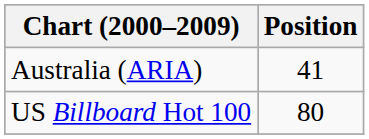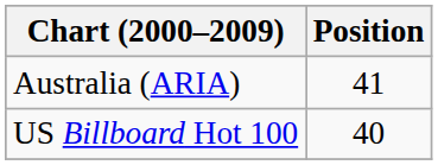 <table class="wikitable">
 <tr>
 <th>Chart (2000–2009)</th>
 <th>Position</th>
 </tr>
 <tr>
 <td>Australia (<a href='#'>ARIA</a>)</td>
 <td style="text-align:center;">41</td>
 </tr>
 <tr>
 <td>US <a href='#'><em>Billboard</em> Hot 100</a></td>
-<td style="text-align:center;">80</td>
+<td style="text-align:center;">40</td>
 </tr>
 </table>
